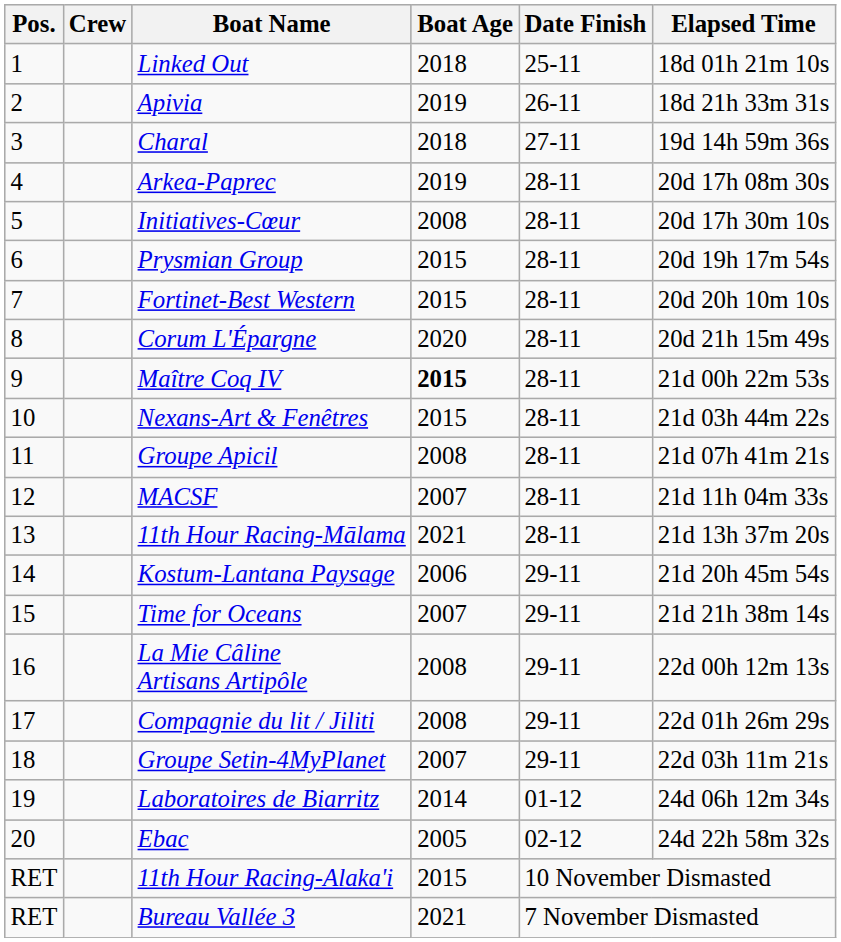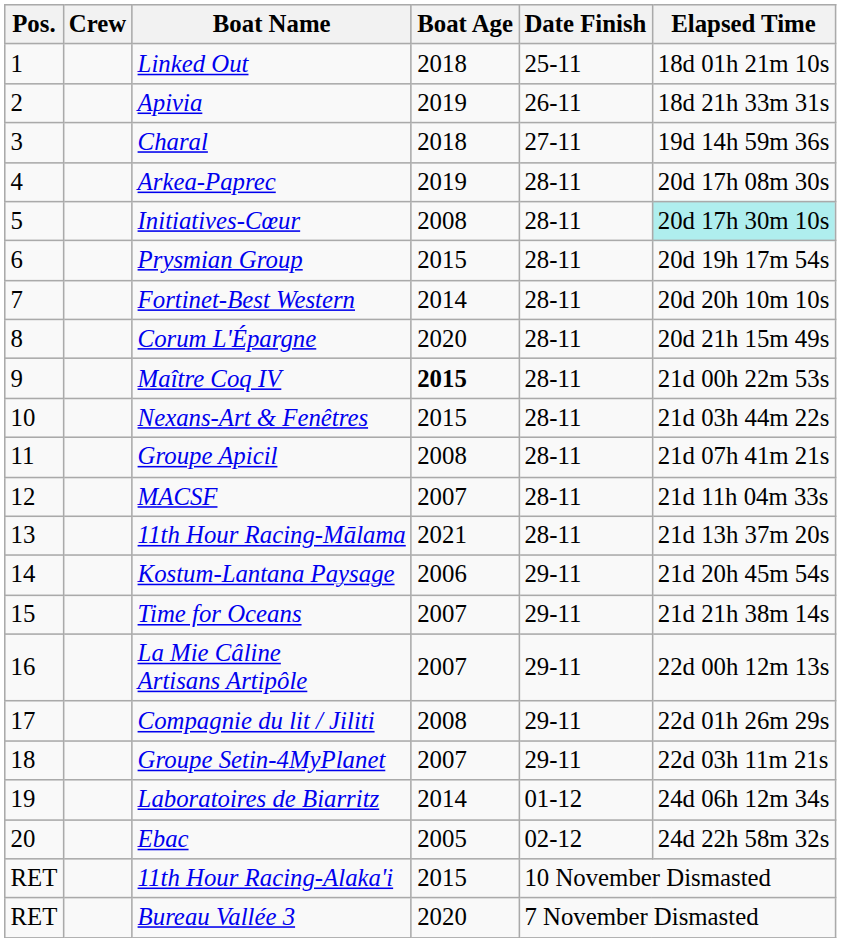 <table class="wikitable sortable">
 <tr>
 <th>Pos.</th>
 <th>Crew</th>
 <th>Boat Name</th>
 <th>Boat Age</th>
 <th>Date Finish</th>
 <th>Elapsed Time</th>
 </tr>
 <tr>
 <td>1</td>
 <td><br></td>
 <td><em><a href='#'>Linked Out</a></em></td>
 <td>2018</td>
 <td>25-11</td>
 <td>18d 01h 21m 10s</td>
 </tr>
 <tr>
 <td>2</td>
 <td><br></td>
 <td><em><a href='#'>Apivia</a></em></td>
 <td>2019</td>
 <td>26-11</td>
 <td>18d 21h 33m 31s</td>
 </tr>
 <tr>
 <td>3</td>
 <td><br></td>
 <td><em><a href='#'>Charal</a></em></td>
 <td>2018</td>
 <td>27-11</td>
 <td>19d 14h 59m 36s</td>
 </tr>
 <tr>
 <td>4</td>
 <td><br></td>
 <td><em><a href='#'>Arkea-Paprec</a></em></td>
 <td>2019</td>
 <td>28-11</td>
 <td>20d 17h 08m 30s</td>
 </tr>
 <tr>
 <td>5</td>
 <td><br></td>
 <td><em><a href='#'>Initiatives-Cœur</a></em></td>
 <td>2008</td>
 <td>28-11</td>
-<td>20d 17h 30m 10s</td>
+<td style="background: paleturquoise;">20d 17h 30m 10s</td>
 </tr>
 <tr>
 <td>6</td>
 <td><br></td>
 <td><em><a href='#'>Prysmian Group</a></em></td>
 <td>2015</td>
 <td>28-11</td>
 <td>20d 19h 17m 54s</td>
 </tr>
 <tr>
 <td>7</td>
 <td><br></td>
 <td><em><a href='#'>Fortinet-Best Western</a></em></td>
-<td>2015</td>
+<td>2014</td>
 <td>28-11</td>
 <td>20d 20h 10m 10s</td>
 </tr>
 <tr>
 <td>8</td>
 <td><br></td>
 <td><em><a href='#'>Corum L'Épargne</a></em></td>
 <td>2020</td>
 <td>28-11</td>
 <td>20d 21h 15m 49s</td>
 </tr>
 <tr>
 <td>9</td>
 <td><br></td>
 <td><em><a href='#'>Maître Coq IV</a></em></td>
 <td><strong>2015</strong></td>
 <td>28-11</td>
 <td>21d 00h 22m 53s</td>
 </tr>
 <tr>
 <td>10</td>
 <td><br></td>
 <td><em><a href='#'>Nexans-Art & Fenêtres</a></em></td>
 <td>2015</td>
 <td>28-11</td>
 <td>21d 03h 44m 22s</td>
 </tr>
 <tr>
 <td>11</td>
 <td><br></td>
 <td><em><a href='#'>Groupe Apicil</a></em></td>
 <td>2008</td>
 <td>28-11</td>
 <td>21d 07h 41m 21s</td>
 </tr>
 <tr>
 <td>12</td>
 <td><br></td>
 <td><em><a href='#'>MACSF</a></em></td>
 <td>2007</td>
 <td>28-11</td>
 <td>21d 11h 04m 33s</td>
 </tr>
 <tr>
 <td>13</td>
 <td><br></td>
 <td><em><a href='#'>11th Hour Racing-Mālama</a></em></td>
 <td>2021</td>
 <td>28-11</td>
 <td>21d 13h 37m 20s</td>
 </tr>
 <tr>
 <td>14</td>
 <td><br></td>
 <td><em><a href='#'>Kostum-Lantana Paysage</a></em></td>
 <td>2006</td>
 <td>29-11</td>
 <td>21d 20h 45m 54s</td>
 </tr>
 <tr>
 <td>15</td>
 <td><br></td>
 <td><em><a href='#'>Time for Oceans</a></em></td>
 <td>2007</td>
 <td>29-11</td>
 <td>21d 21h 38m 14s</td>
 </tr>
 <tr>
 <td>16</td>
 <td><br></td>
 <td><em><a href='#'>La Mie Câline<br>Artisans Artipôle</a></em></td>
-<td>2008</td>
+<td>2007</td>
 <td>29-11</td>
 <td>22d 00h 12m 13s</td>
 </tr>
 <tr>
 <td>17</td>
 <td><br></td>
 <td><em><a href='#'>Compagnie du lit / Jiliti</a></em></td>
 <td>2008</td>
 <td>29-11</td>
 <td>22d 01h 26m 29s</td>
 </tr>
 <tr>
 <td>18</td>
 <td><br></td>
 <td><em><a href='#'>Groupe Setin-4MyPlanet</a></em></td>
 <td>2007</td>
 <td 1>29-11</td>
 <td>22d 03h 11m 21s</td>
 </tr>
 <tr>
 <td>19</td>
 <td><br></td>
 <td><em><a href='#'>Laboratoires de Biarritz</a></em></td>
 <td>2014</td>
 <td>01-12</td>
 <td>24d 06h 12m 34s</td>
 </tr>
 <tr>
 <td>20</td>
 <td><br></td>
 <td><em><a href='#'>Ebac</a></em></td>
 <td>2005</td>
 <td>02-12</td>
 <td>24d 22h 58m 32s</td>
 </tr>
 <tr>
 <td>RET</td>
 <td><br></td>
 <td><em><a href='#'>11th Hour Racing-Alaka'i</a></em></td>
 <td>2015</td>
 <td colspan="2">10 November Dismasted</td>
 </tr>
 <tr>
 <td>RET</td>
 <td><br></td>
 <td><em><a href='#'>Bureau Vallée 3</a></em></td>
-<td>2021</td>
+<td>2020</td>
 <td colspan="2">7 November Dismasted</td>
 </tr>
 </table>
